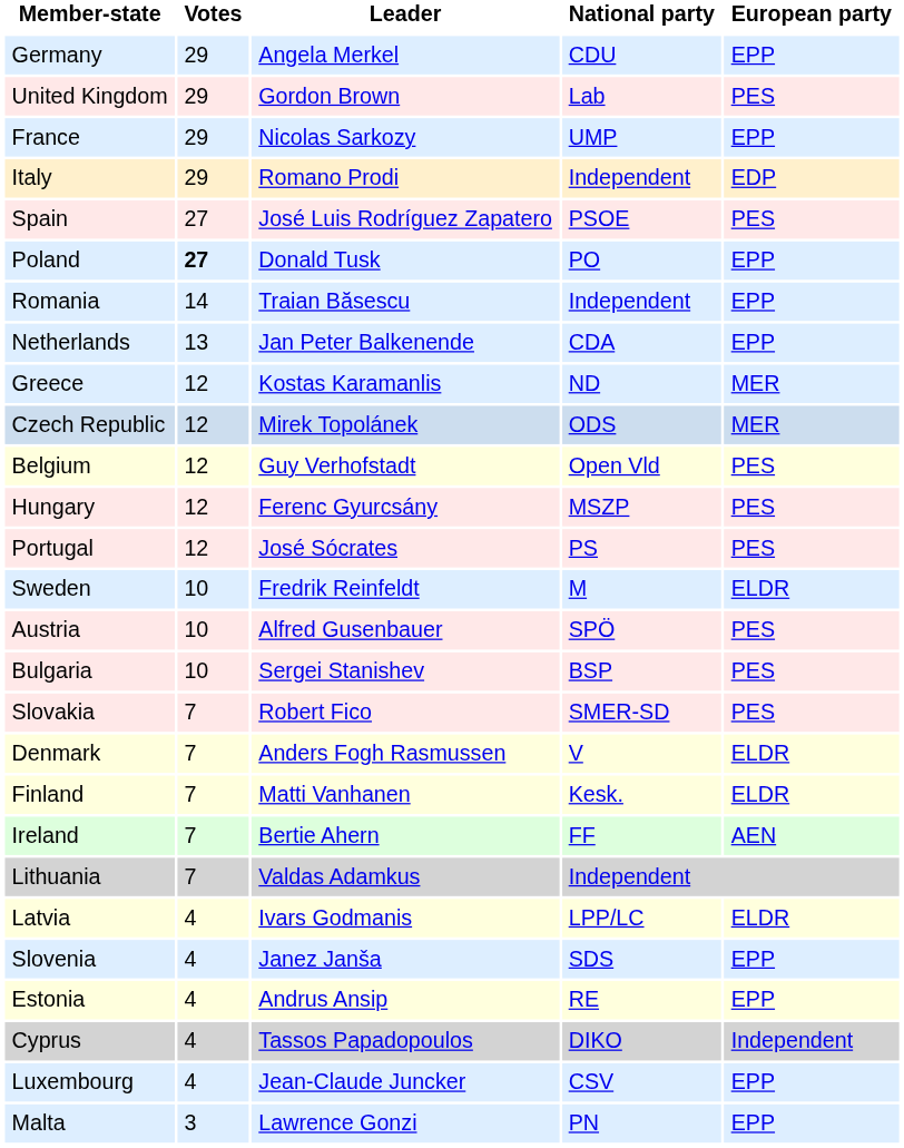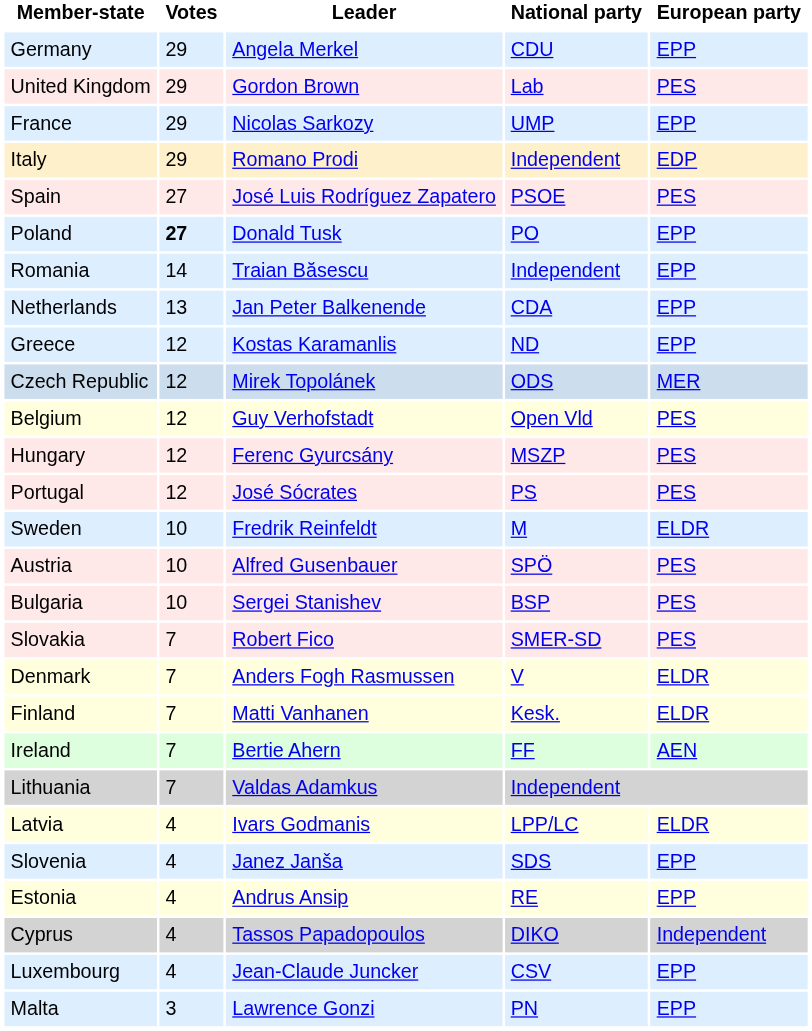 <table border=0 cellpadding=5 cellspacing=2>
 <tr ----bgcolor=lightgrey>
 <th>Member-state</th>
 <th>Votes</th>
 <th>Leader</th>
 <th>National party</th>
 <th>European party</th>
 </tr>
 <tr ---- bgcolor=#DDEEFF>
 <td>Germany</td>
 <td>29</td>
 <td><a href='#'>Angela Merkel</a></td>
 <td><a href='#'>CDU</a></td>
 <td><a href='#'>EPP</a></td>
 </tr>
 <tr ---- bgcolor=#FFE8E8>
 <td>United Kingdom</td>
 <td>29</td>
 <td><a href='#'>Gordon Brown</a></td>
 <td><a href='#'>Lab</a></td>
 <td><a href='#'>PES</a></td>
 </tr>
 <tr ---- bgcolor=#DDEEFF>
 <td>France</td>
 <td>29</td>
 <td><a href='#'>Nicolas Sarkozy</a></td>
 <td><a href='#'>UMP</a></td>
 <td><a href='#'>EPP</a></td>
 </tr>
 <tr ---- bgcolor=#FFF0CC>
 <td>Italy</td>
 <td>29</td>
 <td><a href='#'>Romano Prodi</a></td>
 <td><a href='#'>Independent</a> </td>
 <td><a href='#'>EDP</a></td>
 </tr>
 <tr ---- bgcolor=#FFE8E8>
 <td>Spain</td>
 <td>27</td>
 <td><a href='#'>José Luis Rodríguez Zapatero</a></td>
 <td><a href='#'>PSOE</a></td>
 <td><a href='#'>PES</a></td>
 </tr>
 <tr ---- bgcolor=#DDEEFF>
 <td>Poland</td>
 <td><strong>27</strong></td>
 <td><a href='#'>Donald Tusk</a></td>
 <td><a href='#'>PO</a></td>
 <td><a href='#'>EPP</a></td>
 </tr>
 <tr ---- bgcolor=#DDEEFF>
 <td>Romania</td>
 <td>14</td>
 <td><a href='#'>Traian Băsescu</a></td>
 <td><a href='#'>Independent</a></td>
 <td><a href='#'>EPP</a></td>
 </tr>
 <tr ---- bgcolor=#DDEEFF>
 <td>Netherlands</td>
 <td>13</td>
 <td><a href='#'>Jan Peter Balkenende</a></td>
 <td><a href='#'>CDA</a></td>
 <td><a href='#'>EPP</a></td>
 </tr>
 <tr ---- bgcolor=#DDEEFF>
 <td>Greece</td>
 <td>12</td>
 <td><a href='#'>Kostas Karamanlis</a></td>
 <td><a href='#'>ND</a></td>
-<td><a href='#'>MER</a></td>
+<td><a href='#'>EPP</a></td>
 </tr>
 <tr ---- bgcolor=#CCDDEE>
 <td>Czech Republic</td>
 <td>12</td>
 <td><a href='#'>Mirek Topolánek</a></td>
 <td><a href='#'>ODS</a></td>
 <td><a href='#'>MER</a></td>
 </tr>
 <tr ---- bgcolor=#FFFFDD>
 <td>Belgium</td>
 <td>12</td>
 <td><a href='#'>Guy Verhofstadt</a></td>
 <td><a href='#'>Open Vld</a></td>
 <td><a href='#'>PES</a></td>
 </tr>
 <tr ---- bgcolor=#FFE8E8>
 <td>Hungary</td>
 <td>12</td>
 <td><a href='#'>Ferenc Gyurcsány</a></td>
 <td><a href='#'>MSZP</a></td>
 <td><a href='#'>PES</a></td>
 </tr>
 <tr ---- bgcolor=#FFE8E8>
 <td>Portugal</td>
 <td>12</td>
 <td><a href='#'>José Sócrates</a></td>
 <td><a href='#'>PS</a></td>
 <td><a href='#'>PES</a></td>
 </tr>
 <tr ---- bgcolor=#DDEEFF>
 <td>Sweden</td>
 <td>10</td>
 <td><a href='#'>Fredrik Reinfeldt</a></td>
 <td><a href='#'>M</a></td>
 <td><a href='#'>ELDR</a></td>
 </tr>
 <tr ---- bgcolor=#FFE8E8>
 <td>Austria</td>
 <td>10</td>
 <td><a href='#'>Alfred Gusenbauer</a></td>
 <td><a href='#'>SPÖ</a></td>
 <td><a href='#'>PES</a></td>
 </tr>
 <tr ---- bgcolor=#FFE8E8>
 <td>Bulgaria</td>
 <td>10</td>
 <td><a href='#'>Sergei Stanishev</a></td>
 <td><a href='#'>BSP</a></td>
 <td><a href='#'>PES</a></td>
 </tr>
 <tr ---- bgcolor=#FFE8E8>
 <td>Slovakia</td>
 <td>7</td>
 <td><a href='#'>Robert Fico</a></td>
 <td><a href='#'>SMER-SD</a></td>
 <td><a href='#'>PES</a></td>
 </tr>
 <tr ---- bgcolor=#FFFFDD>
 <td>Denmark</td>
 <td>7</td>
 <td><a href='#'>Anders Fogh Rasmussen</a></td>
 <td><a href='#'>V</a></td>
 <td><a href='#'>ELDR</a></td>
 </tr>
 <tr ---- bgcolor=#FFFFDD>
 <td>Finland</td>
 <td>7</td>
 <td><a href='#'>Matti Vanhanen</a></td>
 <td><a href='#'>Kesk.</a></td>
 <td><a href='#'>ELDR</a></td>
 </tr>
 <tr ---- bgcolor=#DDFFDD>
 <td>Ireland</td>
 <td>7</td>
 <td><a href='#'>Bertie Ahern</a></td>
 <td><a href='#'>FF</a></td>
 <td><a href='#'>AEN</a></td>
 </tr>
 <tr ---- bgcolor=lightgrey>
 <td>Lithuania</td>
 <td>7</td>
 <td><a href='#'>Valdas Adamkus</a></td>
 <td colspan=2><a href='#'>Independent</a></td>
 </tr>
 <tr ---- bgcolor=#FFFFDD>
 <td>Latvia</td>
 <td>4</td>
 <td><a href='#'>Ivars Godmanis</a></td>
 <td><a href='#'>LPP/LC</a></td>
 <td><a href='#'>ELDR</a></td>
 </tr>
 <tr ---- bgcolor=#DDEEFF>
 <td>Slovenia</td>
 <td>4</td>
 <td><a href='#'>Janez Janša</a></td>
 <td><a href='#'>SDS</a></td>
 <td><a href='#'>EPP</a></td>
 </tr>
 <tr ---- bgcolor=#FFFFDD>
 <td>Estonia</td>
 <td>4</td>
 <td><a href='#'>Andrus Ansip</a></td>
 <td><a href='#'>RE</a></td>
 <td><a href='#'>EPP</a></td>
 </tr>
 <tr ---- bgcolor=lightgrey>
 <td>Cyprus</td>
 <td>4</td>
 <td><a href='#'>Tassos Papadopoulos</a></td>
 <td><a href='#'>DIKO</a></td>
 <td><a href='#'>Independent</a> </td>
 </tr>
 <tr ---- bgcolor=#DDEEFF>
 <td>Luxembourg</td>
 <td>4</td>
 <td><a href='#'>Jean-Claude Juncker</a></td>
 <td><a href='#'>CSV</a></td>
 <td><a href='#'>EPP</a></td>
 </tr>
 <tr ---- bgcolor=#DDEEFF>
 <td>Malta</td>
 <td>3</td>
 <td><a href='#'>Lawrence Gonzi</a></td>
 <td><a href='#'>PN</a></td>
 <td><a href='#'>EPP</a></td>
 </tr>
 </table>
